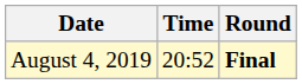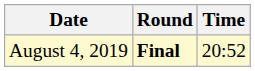 <table class="wikitable">
 <tr>
 <th>Date</th>
+<th>Round</th>
 <th>Time</th>
-<th>Round</th>
 </tr>
 <tr style=background:lemonchiffon>
 <td>August 4, 2019</td>
+<td><strong>Final</strong></td>
 <td>20:52</td>
-<td><strong>Final</strong></td>
 </tr>
 </table>
